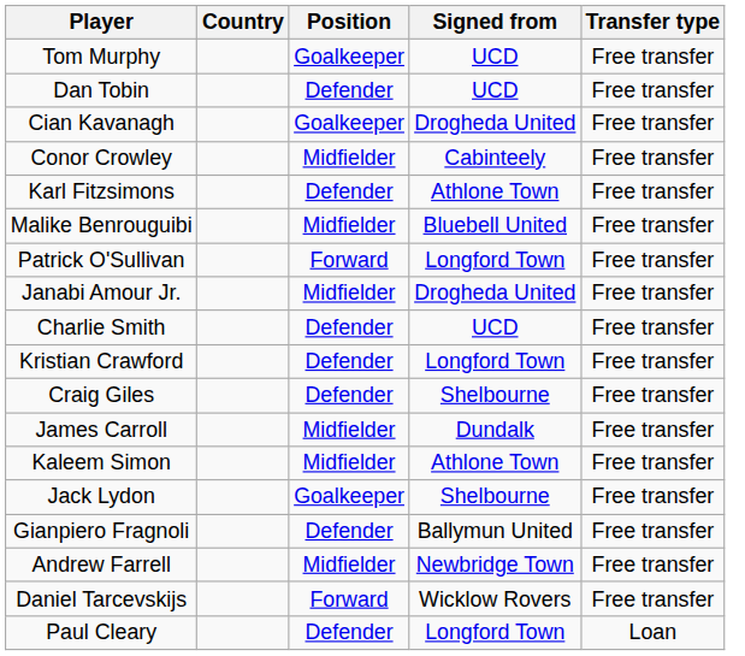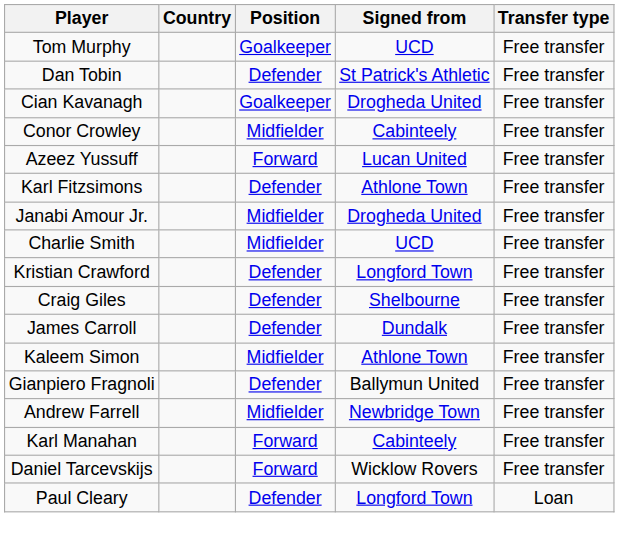 <table class="wikitable" style="text-align:center">
 <tr>
 <th>Player</th>
 <th>Country</th>
 <th>Position</th>
 <th>Signed from</th>
 <th>Transfer type</th>
 </tr>
 <tr>
 <td>Tom Murphy</td>
 <td></td>
 <td><a href='#'>Goalkeeper</a></td>
 <td> <a href='#'>UCD</a></td>
 <td>Free transfer</td>
 </tr>
 <tr>
 <td>Dan Tobin</td>
 <td></td>
 <td><a href='#'>Defender</a></td>
-<td> <a href='#'>UCD</a></td>
+<td> <a href='#'>St Patrick's Athletic</a></td>
 <td>Free transfer</td>
 </tr>
 <tr>
 <td>Cian Kavanagh</td>
 <td></td>
 <td><a href='#'>Goalkeeper</a></td>
 <td> <a href='#'>Drogheda United</a></td>
 <td>Free transfer</td>
 </tr>
 <tr>
 <td>Conor Crowley</td>
 <td></td>
 <td><a href='#'>Midfielder</a></td>
 <td> <a href='#'>Cabinteely</a></td>
 <td>Free transfer</td>
 </tr>
 <tr>
+<td>Azeez Yussuff</td>
+<td></td>
+<td><a href='#'>Forward</a></td>
+<td> <a href='#'>Lucan United</a></td>
+<td>Free transfer</td>
+</tr>
+<tr>
 <td>Karl Fitzsimons</td>
 <td></td>
 <td><a href='#'>Defender</a></td>
 <td> <a href='#'>Athlone Town</a></td>
-<td>Free transfer</td>
-</tr>
-<tr>
-<td>Malike Benrouguibi</td>
-<td></td>
-<td><a href='#'>Midfielder</a></td>
-<td> <a href='#'>Bluebell United</a></td>
-<td>Free transfer</td>
-</tr>
-<tr>
-<td>Patrick O'Sullivan</td>
-<td></td>
-<td><a href='#'>Forward</a></td>
-<td> <a href='#'>Longford Town</a></td>
 <td>Free transfer</td>
 </tr>
 <tr>
 <td>Janabi Amour Jr.</td>
 <td></td>
 <td><a href='#'>Midfielder</a></td>
 <td> <a href='#'>Drogheda United</a></td>
 <td>Free transfer</td>
 </tr>
 <tr>
 <td>Charlie Smith</td>
 <td></td>
-<td><a href='#'>Defender</a></td>
+<td><a href='#'>Midfielder</a></td>
 <td> <a href='#'>UCD</a></td>
 <td>Free transfer</td>
 </tr>
 <tr>
 <td>Kristian Crawford</td>
 <td></td>
 <td><a href='#'>Defender</a></td>
 <td> <a href='#'>Longford Town</a></td>
 <td>Free transfer</td>
 </tr>
 <tr>
 <td>Craig Giles</td>
 <td></td>
 <td><a href='#'>Defender</a></td>
 <td> <a href='#'>Shelbourne</a></td>
 <td>Free transfer</td>
 </tr>
 <tr>
 <td>James Carroll</td>
 <td></td>
-<td><a href='#'>Midfielder</a></td>
+<td><a href='#'>Defender</a></td>
 <td> <a href='#'>Dundalk</a></td>
 <td>Free transfer</td>
 </tr>
 <tr>
 <td>Kaleem Simon</td>
 <td></td>
 <td><a href='#'>Midfielder</a></td>
 <td> <a href='#'>Athlone Town</a></td>
-<td>Free transfer</td>
-</tr>
-<tr>
-<td>Jack Lydon</td>
-<td></td>
-<td><a href='#'>Goalkeeper</a></td>
-<td> <a href='#'>Shelbourne</a></td>
 <td>Free transfer</td>
 </tr>
 <tr>
 <td>Gianpiero Fragnoli</td>
 <td></td>
 <td><a href='#'>Defender</a></td>
 <td> Ballymun United</td>
 <td>Free transfer</td>
 </tr>
 <tr>
 <td>Andrew Farrell</td>
 <td></td>
 <td><a href='#'>Midfielder</a></td>
 <td> <a href='#'>Newbridge Town</a></td>
 <td>Free transfer</td>
 </tr>
 <tr>
+<td>Karl Manahan</td>
+<td></td>
+<td><a href='#'>Forward</a></td>
+<td> <a href='#'>Cabinteely</a></td>
+<td>Free transfer</td>
+</tr>
+<tr>
 <td>Daniel Tarcevskijs</td>
 <td></td>
 <td><a href='#'>Forward</a></td>
 <td> Wicklow Rovers</td>
 <td>Free transfer</td>
 </tr>
 <tr>
 <td>Paul Cleary</td>
 <td></td>
 <td><a href='#'>Defender</a></td>
 <td> <a href='#'>Longford Town</a></td>
 <td>Loan</td>
 </tr>
 </table>
